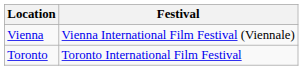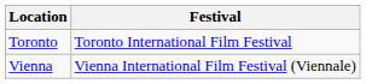 <table class="wikitable sortable">
 <tr>
 <th scope="col">Location</th>
 <th scope="col">Festival</th>
 </tr>
 <tr>
+<td> <a href='#'>Toronto</a></td>
+<td><a href='#'>Toronto International Film Festival</a></td>
+</tr>
+<tr>
 <td> <a href='#'>Vienna</a></td>
 <td><a href='#'>Vienna International Film Festival</a> (Viennale)</td>
 </tr>
-<tr>
-<td> <a href='#'>Toronto</a></td>
-<td><a href='#'>Toronto International Film Festival</a></td>
-</tr>
 </table>
